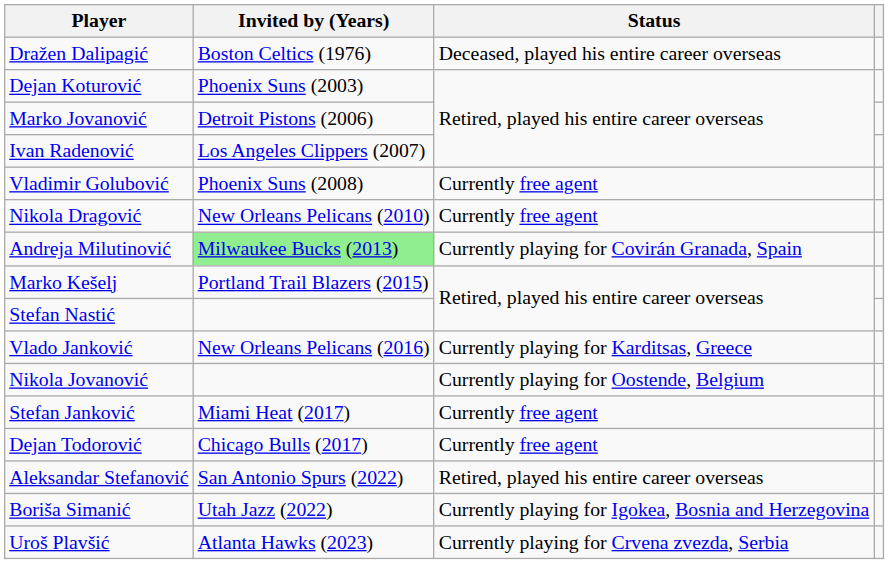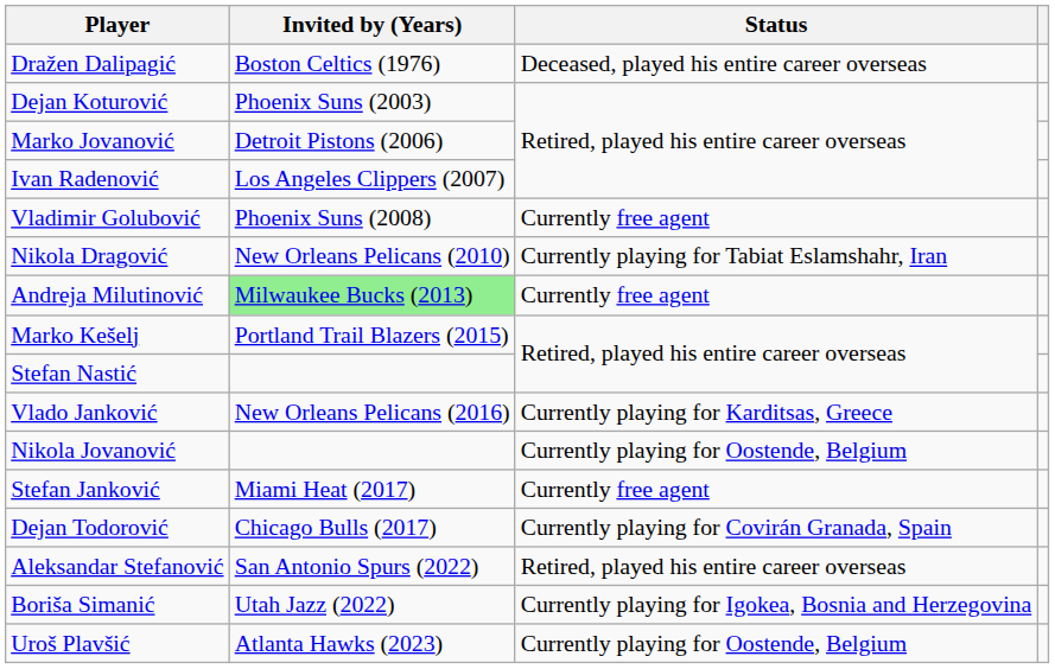 <table class="wikitable sortable" style="font-size:95%">
 <tr>
 <th scope="col">Player</th>
 <th scope="col">Invited by (Years)</th>
 <th scope="col">Status</th>
 <th scope="col" class="unsortable"></th>
 </tr>
 <tr>
 <td><a href='#'>Dražen Dalipagić</a></td>
 <td><a href='#'>Boston Celtics</a> (1976)</td>
 <td>Deceased, played his entire career overseas</td>
 <td></td>
 </tr>
 <tr>
 <td><a href='#'>Dejan Koturović</a></td>
 <td><a href='#'>Phoenix Suns</a> (2003)</td>
 <td rowspan=3>Retired, played his entire career overseas</td>
 <td></td>
 </tr>
 <tr>
 <td><a href='#'>Marko Jovanović</a></td>
 <td><a href='#'>Detroit Pistons</a> (2006)</td>
 <td></td>
 </tr>
 <tr>
 <td><a href='#'>Ivan Radenović</a></td>
 <td><a href='#'>Los Angeles Clippers</a> (2007)</td>
 <td></td>
 </tr>
 <tr>
 <td><a href='#'>Vladimir Golubović</a></td>
 <td><a href='#'>Phoenix Suns</a> (2008)</td>
 <td>Currently <a href='#'>free agent</a></td>
 <td></td>
 </tr>
 <tr>
 <td><a href='#'>Nikola Dragović</a></td>
 <td><a href='#'>New Orleans Pelicans</a> (<a href='#'>2010</a>)</td>
-<td>Currently <a href='#'>free agent</a></td>
+<td>Currently playing for Tabiat Eslamshahr, <a href='#'>Iran</a></td>
 <td></td>
 </tr>
 <tr>
 <td><a href='#'>Andreja Milutinović</a></td>
 <td style="background: lightgreen;"><a href='#'>Milwaukee Bucks</a> (<a href='#'>2013</a>)</td>
-<td>Currently playing for <a href='#'>Covirán Granada</a>, <a href='#'>Spain</a></td>
+<td>Currently <a href='#'>free agent</a></td>
 <td></td>
 </tr>
 <tr>
 <td><a href='#'>Marko Kešelj</a></td>
 <td><a href='#'>Portland Trail Blazers</a> (<a href='#'>2015</a>)</td>
 <td rowspan=2>Retired, played his entire career overseas</td>
 <td></td>
 </tr>
 <tr>
 <td><a href='#'>Stefan Nastić</a></td>
 <td></td>
 <td></td>
 </tr>
 <tr>
 <td><a href='#'>Vlado Janković</a></td>
 <td><a href='#'>New Orleans Pelicans</a> (<a href='#'>2016</a>)</td>
 <td>Currently playing for <a href='#'>Karditsas</a>, <a href='#'>Greece</a></td>
 <td></td>
 </tr>
 <tr>
 <td><a href='#'>Nikola Jovanović</a></td>
 <td></td>
 <td>Currently playing for <a href='#'>Oostende</a>, <a href='#'>Belgium</a></td>
 <td></td>
 </tr>
 <tr>
 <td><a href='#'>Stefan Janković</a></td>
 <td><a href='#'>Miami Heat</a> (<a href='#'>2017</a>)</td>
 <td>Currently <a href='#'>free agent</a></td>
 <td></td>
 </tr>
 <tr>
 <td><a href='#'>Dejan Todorović</a></td>
 <td><a href='#'>Chicago Bulls</a> (<a href='#'>2017</a>)</td>
-<td>Currently <a href='#'>free agent</a></td>
+<td>Currently playing for <a href='#'>Covirán Granada</a>, <a href='#'>Spain</a></td>
 <td></td>
 </tr>
 <tr>
 <td><a href='#'>Aleksandar Stefanović</a></td>
 <td><a href='#'>San Antonio Spurs</a> (<a href='#'>2022</a>)</td>
 <td>Retired, played his entire career overseas</td>
 <td></td>
 </tr>
 <tr>
 <td><a href='#'>Boriša Simanić</a></td>
 <td><a href='#'>Utah Jazz</a> (<a href='#'>2022</a>)</td>
 <td>Currently playing for <a href='#'>Igokea</a>, <a href='#'>Bosnia and Herzegovina</a></td>
 <td></td>
 </tr>
 <tr>
 <td><a href='#'>Uroš Plavšić</a></td>
 <td><a href='#'>Atlanta Hawks</a> (<a href='#'>2023</a>)</td>
-<td>Currently playing for <a href='#'>Crvena zvezda</a>, <a href='#'>Serbia</a></td>
+<td>Currently playing for <a href='#'>Oostende</a>, <a href='#'>Belgium</a></td>
 <td></td>
 </tr>
 </table>
